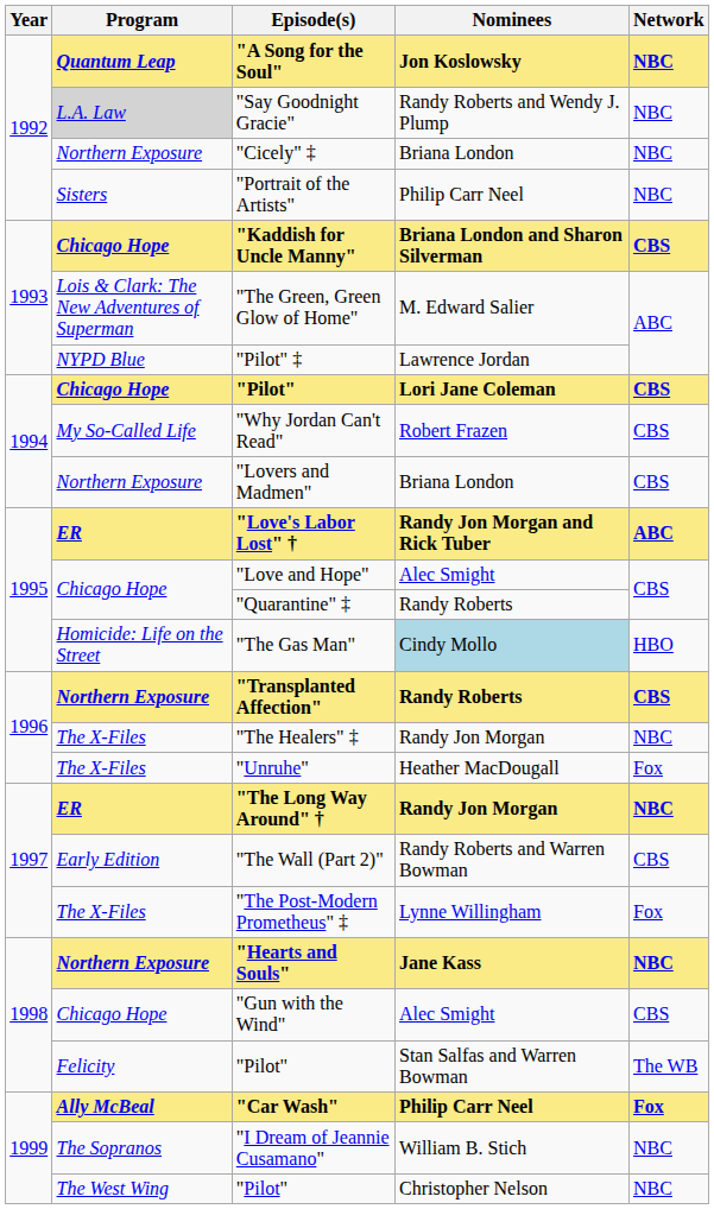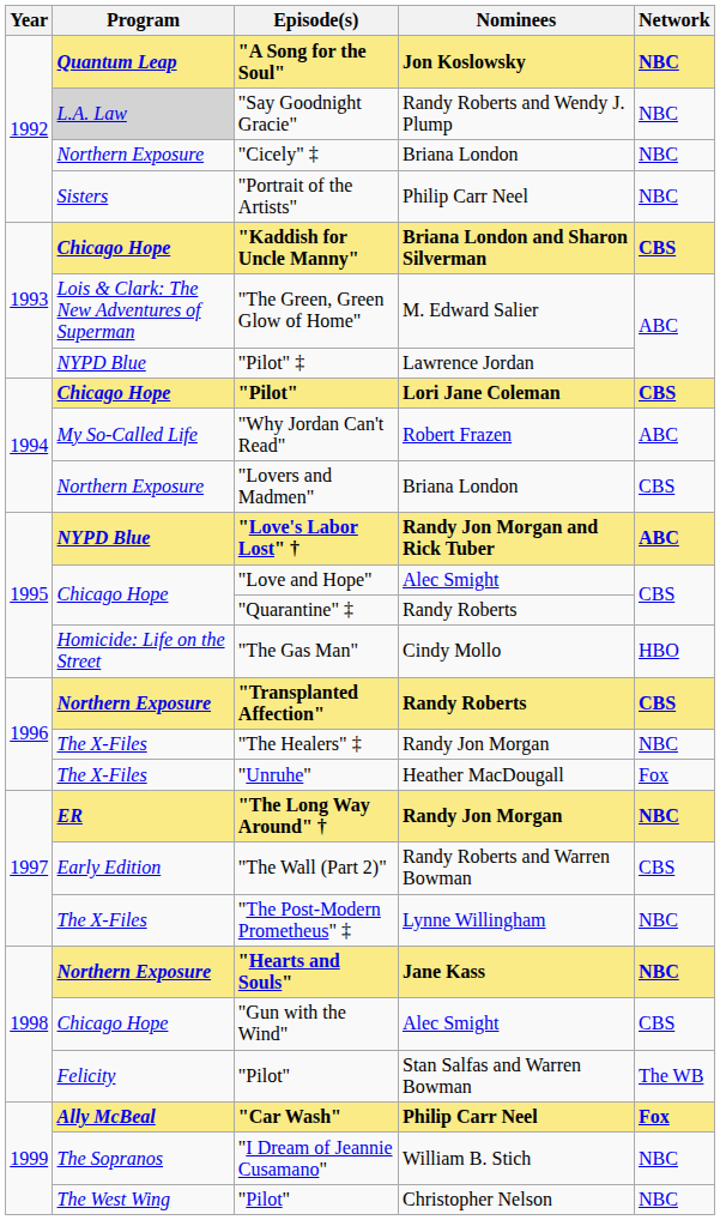 <table class="wikitable" style="width:95%">
 <tr bgcolor="#bebebe">
 <th width="5%">Year</th>
 <th width="30%">Program</th>
 <th width="25%">Episode(s)</th>
 <th width="40%">Nominees</th>
 <th width="5%">Network</th>
 </tr>
 <tr>
 <td rowspan=5 style="text-align:center"><a href='#'>1992</a><br></td>
 </tr>
 <tr style="background:#FAEB86">
 <td><strong><em><a href='#'>Quantum Leap</a></em></strong></td>
 <td><strong>"A Song for the Soul"</strong></td>
 <td><strong>Jon Koslowsky</strong></td>
 <td><strong><a href='#'>NBC</a></strong></td>
 </tr>
 <tr>
 <td style="background: lightgrey;"><em><a href='#'>L.A. Law</a></em></td>
 <td>"Say Goodnight Gracie"</td>
 <td>Randy Roberts and Wendy J. Plump</td>
 <td><a href='#'>NBC</a></td>
 </tr>
 <tr>
 <td><em><a href='#'>Northern Exposure</a></em></td>
 <td>"Cicely" ‡</td>
 <td>Briana London</td>
 <td><a href='#'>NBC</a></td>
 </tr>
 <tr>
 <td><em><a href='#'>Sisters</a></em></td>
 <td>"Portrait of the Artists"</td>
 <td>Philip Carr Neel</td>
 <td><a href='#'>NBC</a></td>
 </tr>
 <tr>
 <td rowspan=4 style="text-align:center"><a href='#'>1993</a><br></td>
 </tr>
 <tr style="background:#FAEB86">
 <td><strong><em><a href='#'>Chicago Hope</a></em></strong></td>
 <td><strong>"Kaddish for Uncle Manny"</strong></td>
 <td><strong>Briana London and Sharon Silverman</strong></td>
 <td><strong><a href='#'>CBS</a></strong></td>
 </tr>
 <tr>
 <td><em><a href='#'>Lois & Clark: The New Adventures of Superman</a></em></td>
 <td>"The Green, Green Glow of Home"</td>
 <td>M. Edward Salier</td>
 <td rowspan="2"><a href='#'>ABC</a></td>
 </tr>
 <tr>
 <td><em><a href='#'>NYPD Blue</a></em></td>
 <td>"Pilot" ‡</td>
 <td>Lawrence Jordan</td>
 </tr>
 <tr>
 <td rowspan=4 style="text-align:center"><a href='#'>1994</a><br></td>
 </tr>
 <tr style="background:#FAEB86">
 <td><strong><em><a href='#'>Chicago Hope</a></em></strong></td>
 <td><strong>"Pilot"</strong></td>
 <td><strong>Lori Jane Coleman</strong></td>
 <td><strong><a href='#'>CBS</a></strong></td>
 </tr>
 <tr>
 <td><em><a href='#'>My So-Called Life</a></em></td>
 <td>"Why Jordan Can't Read"</td>
 <td><a href='#'>Robert Frazen</a></td>
-<td><a href='#'>CBS</a></td>
+<td><a href='#'>ABC</a></td>
 </tr>
 <tr>
 <td><em><a href='#'>Northern Exposure</a></em></td>
 <td>"Lovers and Madmen"</td>
 <td>Briana London</td>
 <td><a href='#'>CBS</a></td>
 </tr>
 <tr>
 <td rowspan=5 style="text-align:center"><a href='#'>1995</a><br></td>
 </tr>
 <tr style="background:#FAEB86">
-<td><strong><em><a href='#'>ER</a></em></strong></td>
+<td><strong><em><a href='#'>NYPD Blue</a></em></strong></td>
 <td><strong>"<a href='#'>Love's Labor Lost</a>" †</strong></td>
 <td><strong>Randy Jon Morgan and Rick Tuber</strong></td>
 <td><strong><a href='#'>ABC</a></strong></td>
 </tr>
 <tr>
 <td rowspan="2"><em><a href='#'>Chicago Hope</a></em></td>
 <td>"Love and Hope"</td>
 <td><a href='#'>Alec Smight</a></td>
 <td rowspan="2"><a href='#'>CBS</a></td>
 </tr>
 <tr>
 <td>"Quarantine" ‡</td>
 <td>Randy Roberts</td>
 </tr>
 <tr>
 <td><em><a href='#'>Homicide: Life on the Street</a></em></td>
 <td>"The Gas Man"</td>
-<td style="background: lightblue;">Cindy Mollo</td>
+<td>Cindy Mollo</td>
 <td><a href='#'>HBO</a></td>
 </tr>
 <tr>
 <td rowspan=4 style="text-align:center"><a href='#'>1996</a><br></td>
 </tr>
 <tr style="background:#FAEB86">
 <td><strong><em><a href='#'>Northern Exposure</a></em></strong></td>
 <td><strong>"Transplanted Affection"</strong></td>
 <td><strong>Randy Roberts</strong></td>
 <td><strong><a href='#'>CBS</a></strong></td>
 </tr>
 <tr>
 <td><em><a href='#'>The X-Files</a></em></td>
 <td>"The Healers" ‡</td>
 <td>Randy Jon Morgan</td>
 <td><a href='#'>NBC</a></td>
 </tr>
 <tr>
 <td><em><a href='#'>The X-Files</a></em></td>
 <td>"<a href='#'>Unruhe</a>"</td>
 <td>Heather MacDougall</td>
 <td><a href='#'>Fox</a></td>
 </tr>
 <tr>
 <td rowspan=4 style="text-align:center"><a href='#'>1997</a><br></td>
 </tr>
 <tr style="background:#FAEB86">
 <td><strong><em><a href='#'>ER</a></em></strong></td>
 <td><strong>"The Long Way Around" †</strong></td>
 <td><strong>Randy Jon Morgan</strong></td>
 <td><strong><a href='#'>NBC</a></strong></td>
 </tr>
 <tr>
 <td><em><a href='#'>Early Edition</a></em></td>
 <td>"The Wall (Part 2)"</td>
 <td>Randy Roberts and Warren Bowman</td>
 <td><a href='#'>CBS</a></td>
 </tr>
 <tr>
 <td><em><a href='#'>The X-Files</a></em></td>
 <td>"<a href='#'>The Post-Modern Prometheus</a>" ‡</td>
 <td><a href='#'>Lynne Willingham</a></td>
-<td><a href='#'>Fox</a></td>
+<td><a href='#'>NBC</a></td>
 </tr>
 <tr>
 <td rowspan=4 style="text-align:center"><a href='#'>1998</a><br></td>
 </tr>
 <tr style="background:#FAEB86">
 <td><strong><em><a href='#'>Northern Exposure</a></em></strong></td>
 <td><strong>"<a href='#'>Hearts and Souls</a>"</strong></td>
 <td><strong>Jane Kass</strong></td>
 <td><strong><a href='#'>NBC</a></strong></td>
 </tr>
 <tr>
 <td><em><a href='#'>Chicago Hope</a></em></td>
 <td>"Gun with the Wind"</td>
 <td><a href='#'>Alec Smight</a></td>
 <td><a href='#'>CBS</a></td>
 </tr>
 <tr>
 <td><em><a href='#'>Felicity</a></em></td>
 <td>"Pilot"</td>
 <td>Stan Salfas and Warren Bowman</td>
 <td><a href='#'>The WB</a></td>
 </tr>
 <tr>
 <td rowspan=4 style="text-align:center"><a href='#'>1999</a><br></td>
 </tr>
 <tr style="background:#FAEB86">
 <td><strong><em><a href='#'>Ally McBeal</a></em></strong></td>
 <td><strong>"Car Wash"</strong></td>
 <td><strong>Philip Carr Neel</strong></td>
 <td><strong><a href='#'>Fox</a></strong></td>
 </tr>
 <tr>
 <td><em><a href='#'>The Sopranos</a></em></td>
 <td>"<a href='#'>I Dream of Jeannie Cusamano</a>"</td>
 <td>William B. Stich</td>
 <td><a href='#'>NBC</a></td>
 </tr>
 <tr>
 <td><em><a href='#'>The West Wing</a></em></td>
 <td>"<a href='#'>Pilot</a>"</td>
 <td>Christopher Nelson</td>
 <td><a href='#'>NBC</a></td>
 </tr>
 <tr>
 </tr>
 </table>
